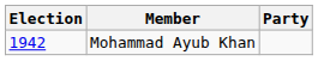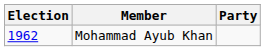 <table class="wikitable sortable">
 <tr>
 <th>Election</th>
 <th>Member</th>
 <th colspan=2>Party</th>
 </tr>
 <tr>
-<td><a href='#'>1942</a></td>
+<td><a href='#'>1962</a></td>
 <td>Mohammad Ayub Khan</td>
 <td></td>
 </tr>
 </table>
